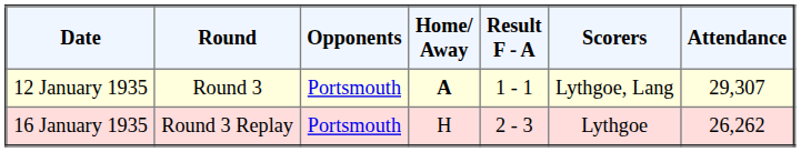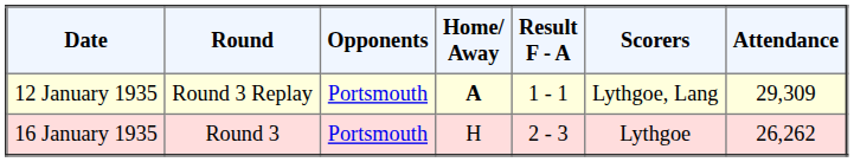 <table border="2" cellpadding="4" style="border-collapse:collapse; text-align:center; font-size:smaller;">
 <tr style="background:#f0f6ff;">
 <th><strong>Date</strong></th>
 <th><strong>Round</strong></th>
 <th><strong>Opponents</strong></th>
 <th><strong>Home/<br>Away</strong></th>
 <th><strong>Result<br>F - A</strong></th>
 <th><strong>Scorers</strong></th>
 <th><strong>Attendance</strong></th>
 </tr>
 <tr bgcolor="#ffffdd">
 <td>12 January 1935</td>
-<td>Round 3</td>
+<td>Round 3 Replay</td>
 <td><a href='#'>Portsmouth</a></td>
 <td><strong>A</strong></td>
 <td>1 - 1</td>
 <td>Lythgoe, Lang</td>
-<td>29,307</td>
+<td>29,309</td>
 </tr>
 <tr bgcolor="#ffdddd">
 <td>16 January 1935</td>
-<td>Round 3 Replay</td>
+<td>Round 3</td>
 <td><a href='#'>Portsmouth</a></td>
 <td>H</td>
 <td>2 - 3</td>
 <td>Lythgoe</td>
 <td>26,262</td>
 </tr>
 </table>
